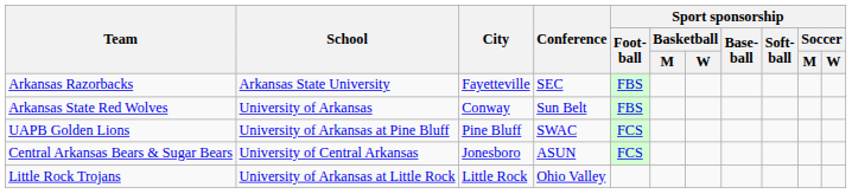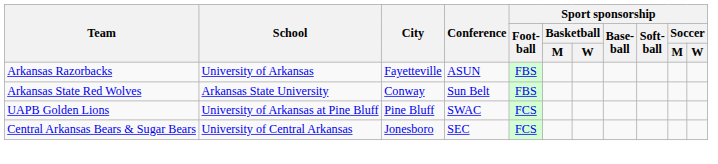 <table class="sortable wikitable">
 <tr>
 <th rowspan=3>Team</th>
 <th rowspan=3>School</th>
 <th rowspan=3>City</th>
 <th rowspan=3>Conference</th>
 <th colspan=7>Sport sponsorship</th>
 </tr>
 <tr>
 <th rowspan=2>Foot-<br>ball</th>
 <th colspan=2>Basketball</th>
 <th rowspan=2>Base-<br>ball</th>
 <th rowspan=2>Soft-<br>ball</th>
 <th colspan=2>Soccer</th>
 </tr>
 <tr>
 <th>M</th>
 <th>W</th>
 <th>M</th>
 <th>W</th>
 </tr>
 <tr>
 <td><a href='#'>Arkansas Razorbacks</a></td>
-<td><a href='#'>Arkansas State University</a></td>
+<td><a href='#'>University of Arkansas</a></td>
 <td><a href='#'>Fayetteville</a></td>
-<td><a href='#'>SEC</a></td>
+<td><a href='#'>ASUN</a></td>
 <td style="background:#D2FFD2; text-align:center"><a href='#'>FBS</a></td>
 <td></td>
 <td></td>
 <td></td>
 <td></td>
 <td></td>
 <td></td>
 </tr>
 <tr>
 <td><a href='#'>Arkansas State Red Wolves</a></td>
-<td><a href='#'>University of Arkansas</a></td>
+<td><a href='#'>Arkansas State University</a></td>
 <td><a href='#'>Conway</a></td>
 <td><a href='#'>Sun Belt</a></td>
 <td style="background:#D2FFD2; text-align:center"><a href='#'>FBS</a></td>
 <td></td>
 <td></td>
 <td></td>
 <td></td>
 <td></td>
 <td></td>
 </tr>
 <tr>
 <td><a href='#'>UAPB Golden Lions</a></td>
 <td><a href='#'>University of Arkansas at Pine Bluff</a></td>
 <td><a href='#'>Pine Bluff</a></td>
 <td><a href='#'>SWAC</a></td>
 <td style="background:#D2FFD2; text-align:center"><a href='#'>FCS</a></td>
 <td></td>
 <td></td>
 <td></td>
 <td></td>
 <td></td>
 <td></td>
 </tr>
 <tr>
 <td><a href='#'>Central Arkansas Bears & Sugar Bears</a></td>
 <td><a href='#'>University of Central Arkansas</a></td>
 <td><a href='#'>Jonesboro</a></td>
-<td><a href='#'>ASUN</a></td>
+<td><a href='#'>SEC</a></td>
 <td style="background:#D2FFD2; text-align:center"><a href='#'>FCS</a></td>
 <td></td>
 <td></td>
 <td></td>
 <td></td>
 <td></td>
 <td></td>
 </tr>
-<tr>
-<td><a href='#'>Little Rock Trojans</a></td>
-<td><a href='#'>University of Arkansas at Little Rock</a></td>
-<td><a href='#'>Little Rock</a></td>
-<td><a href='#'>Ohio Valley</a></td>
-<td></td>
-<td></td>
-<td></td>
-<td></td>
-<td></td>
-<td></td>
-<td></td>
-</tr>
 </table>
